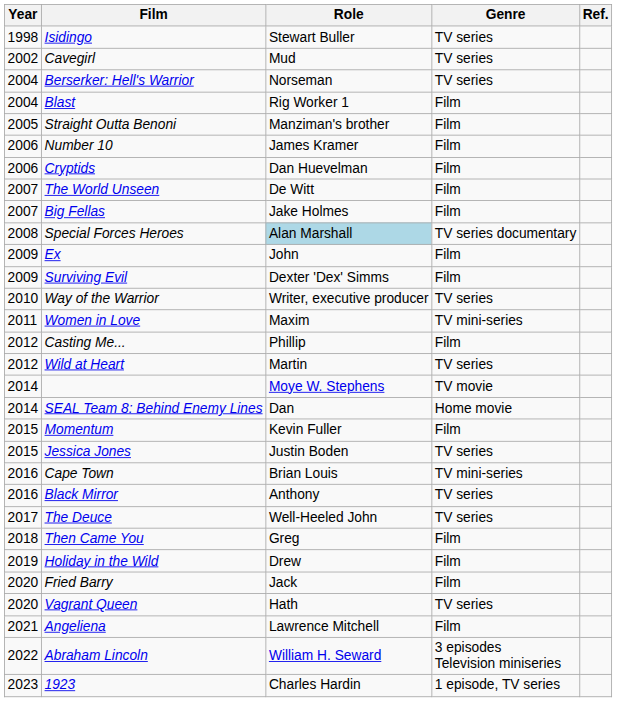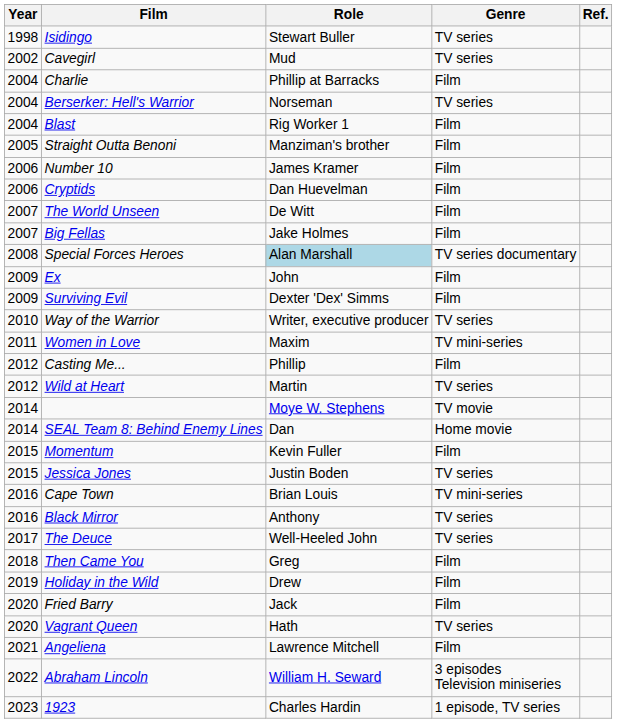 <table class="wikitable">
 <tr>
 <th>Year</th>
 <th>Film</th>
 <th>Role</th>
 <th>Genre</th>
 <th>Ref.</th>
 </tr>
 <tr>
 <td>1998</td>
 <td><em><a href='#'>Isidingo</a></em></td>
 <td>Stewart Buller</td>
 <td>TV series</td>
 <td></td>
 </tr>
 <tr>
 <td>2002</td>
 <td><em>Cavegirl</em></td>
 <td>Mud</td>
 <td>TV series</td>
+<td></td>
+</tr>
+<tr>
+<td>2004</td>
+<td><em>Charlie</em></td>
+<td>Phillip at Barracks</td>
+<td>Film</td>
 <td></td>
 </tr>
 <tr>
 <td>2004</td>
 <td><em><a href='#'>Berserker: Hell's Warrior</a></em></td>
 <td>Norseman</td>
 <td>TV series</td>
 <td></td>
 </tr>
 <tr>
 <td>2004</td>
 <td><em><a href='#'>Blast</a></em></td>
 <td>Rig Worker 1</td>
 <td>Film</td>
 <td></td>
 </tr>
 <tr>
 <td>2005</td>
 <td><em>Straight Outta Benoni</em></td>
 <td>Manziman's brother</td>
 <td>Film</td>
 <td></td>
 </tr>
 <tr>
 <td>2006</td>
 <td><em>Number 10</em></td>
 <td>James Kramer</td>
 <td>Film</td>
 <td></td>
 </tr>
 <tr>
 <td>2006</td>
 <td><em><a href='#'>Cryptids</a></em></td>
 <td>Dan Huevelman</td>
 <td>Film</td>
 <td></td>
 </tr>
 <tr>
 <td>2007</td>
 <td><em><a href='#'>The World Unseen</a></em></td>
 <td>De Witt</td>
 <td>Film</td>
 <td></td>
 </tr>
 <tr>
 <td>2007</td>
 <td><em><a href='#'>Big Fellas</a></em></td>
 <td>Jake Holmes</td>
 <td>Film</td>
 <td></td>
 </tr>
 <tr>
 <td>2008</td>
 <td><em>Special Forces Heroes</em></td>
 <td style="background: lightblue;">Alan Marshall</td>
 <td>TV series documentary</td>
 <td></td>
 </tr>
 <tr>
 <td>2009</td>
 <td><em><a href='#'>Ex</a></em></td>
 <td>John</td>
 <td>Film</td>
 <td></td>
 </tr>
 <tr>
 <td>2009</td>
 <td><em><a href='#'>Surviving Evil</a></em></td>
 <td>Dexter 'Dex' Simms</td>
 <td>Film</td>
 <td></td>
 </tr>
 <tr>
 <td>2010</td>
 <td><em>Way of the Warrior</em></td>
 <td>Writer, executive producer</td>
 <td>TV series</td>
 <td></td>
 </tr>
 <tr>
 <td>2011</td>
 <td><em><a href='#'>Women in Love</a></em></td>
 <td>Maxim</td>
 <td>TV mini-series</td>
 <td></td>
 </tr>
 <tr>
 <td>2012</td>
 <td><em>Casting Me...</em></td>
 <td>Phillip</td>
 <td>Film</td>
 <td></td>
 </tr>
 <tr>
 <td>2012</td>
 <td><em><a href='#'>Wild at Heart</a></em></td>
 <td>Martin</td>
 <td>TV series</td>
 <td></td>
 </tr>
 <tr>
 <td>2014</td>
 <td><em></em></td>
 <td><a href='#'>Moye W. Stephens</a></td>
 <td>TV movie</td>
 <td></td>
 </tr>
 <tr>
 <td>2014</td>
 <td><em><a href='#'>SEAL Team 8: Behind Enemy Lines</a></em></td>
 <td>Dan</td>
 <td>Home movie</td>
 <td></td>
 </tr>
 <tr>
 <td>2015</td>
 <td><em><a href='#'>Momentum</a></em></td>
 <td>Kevin Fuller</td>
 <td>Film</td>
 <td></td>
 </tr>
 <tr>
 <td>2015</td>
 <td><em><a href='#'>Jessica Jones</a></em></td>
 <td>Justin Boden</td>
 <td>TV series</td>
 <td></td>
 </tr>
 <tr>
 <td>2016</td>
 <td><em>Cape Town</em></td>
 <td>Brian Louis</td>
 <td>TV mini-series</td>
 <td></td>
 </tr>
 <tr>
 <td>2016</td>
 <td><em><a href='#'>Black Mirror</a></em></td>
 <td>Anthony</td>
 <td>TV series</td>
 <td></td>
 </tr>
 <tr>
 <td>2017</td>
 <td><em><a href='#'>The Deuce</a></em></td>
 <td>Well-Heeled John</td>
 <td>TV series</td>
 <td></td>
 </tr>
 <tr>
 <td>2018</td>
 <td><em><a href='#'>Then Came You</a></em></td>
 <td>Greg</td>
 <td>Film</td>
 <td></td>
 </tr>
 <tr>
 <td>2019</td>
 <td><em><a href='#'>Holiday in the Wild</a></em></td>
 <td>Drew</td>
 <td>Film</td>
 <td></td>
 </tr>
 <tr>
 <td>2020</td>
 <td><em>Fried Barry</em></td>
 <td>Jack</td>
 <td>Film</td>
 <td></td>
 </tr>
 <tr>
 <td>2020</td>
 <td><em><a href='#'>Vagrant Queen</a></em></td>
 <td>Hath</td>
 <td>TV series</td>
 <td></td>
 </tr>
 <tr>
 <td>2021</td>
 <td><em><a href='#'>Angeliena</a></em></td>
 <td>Lawrence Mitchell</td>
 <td>Film</td>
 <td></td>
 </tr>
 <tr>
 <td>2022</td>
 <td><em><a href='#'>Abraham Lincoln</a></em></td>
 <td><a href='#'>William H. Seward</a></td>
 <td>3 episodes<br>Television miniseries</td>
 <td></td>
 </tr>
 <tr>
 <td>2023</td>
 <td><em><a href='#'>1923</a></em></td>
 <td>Charles Hardin</td>
 <td>1 episode, TV series</td>
 <td></td>
 </tr>
 </table>
